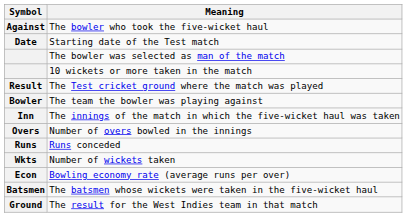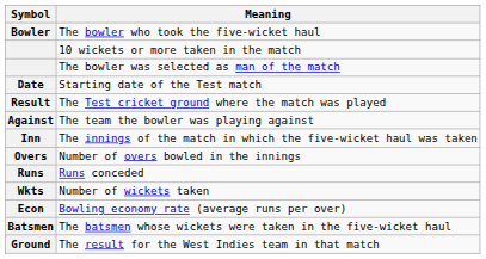 <table class="wikitable plainrowheaders">
 <tr>
 <th scope="col">Symbol</th>
 <th scope="col">Meaning</th>
 </tr>
 <tr>
-<th scope="row">Against</th>
+<th scope="row">Bowler</th>
 <td>The <a href='#'>bowler</a> who took the five-wicket haul</td>
+</tr>
+<tr>
+<th scope="row"></th>
+<td>10 wickets or more taken in the match</td>
+</tr>
+<tr>
+<th scope="row"></th>
+<td>The  bowler was selected as <a href='#'>man of the match</a></td>
 </tr>
 <tr>
 <th scope="row">Date</th>
 <td>Starting date of the Test match</td>
 </tr>
 <tr>
-<th scope="row"></th>
-<td>The  bowler was selected as <a href='#'>man of the match</a></td>
-</tr>
-<tr>
-<th scope="row"></th>
-<td>10 wickets or more taken in the match</td>
-</tr>
-<tr>
 <th scope="row">Result</th>
 <td>The <a href='#'>Test cricket ground</a> where the match was played</td>
 </tr>
 <tr>
-<th scope="row">Bowler</th>
+<th scope="row">Against</th>
 <td>The team the bowler was playing against</td>
 </tr>
 <tr>
 <th scope="row">Inn</th>
 <td>The <a href='#'>innings</a> of the match in which the five-wicket haul was taken</td>
 </tr>
 <tr>
 <th scope="row">Overs</th>
 <td>Number of <a href='#'>overs</a> bowled in the innings</td>
 </tr>
 <tr>
 <th scope="row">Runs</th>
 <td><a href='#'>Runs</a> conceded</td>
 </tr>
 <tr>
 <th scope="row">Wkts</th>
 <td>Number of <a href='#'>wickets</a> taken</td>
 </tr>
 <tr>
 <th scope="row">Econ</th>
 <td><a href='#'>Bowling economy rate</a> (average runs per over)</td>
 </tr>
 <tr>
 <th scope="row">Batsmen</th>
 <td>The <a href='#'>batsmen</a> whose wickets were taken in the five-wicket haul</td>
 </tr>
 <tr>
 <th scope="row">Ground</th>
 <td>The <a href='#'>result</a> for the West Indies team in that match</td>
 </tr>
 </table>
